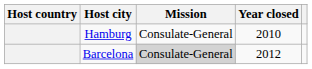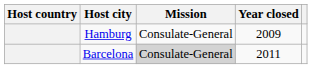 <table class="wikitable plainrowheaders" style="text-align:center;">
 <tr>
 <th scope="col">Host country</th>
 <th scope="col">Host city</th>
 <th scope="col">Mission</th>
 <th scope="col">Year closed</th>
 <th scope="col"></th>
 </tr>
 <tr>
 <th scope="row"></th>
 <td><a href='#'>Hamburg</a></td>
 <td>Consulate-General</td>
-<td>2010</td>
+<td>2009</td>
 <td></td>
 </tr>
 <tr>
 <th scope="row"></th>
 <td><a href='#'>Barcelona</a></td>
 <td style="background: lightgrey;">Consulate-General</td>
-<td>2012</td>
+<td>2011</td>
 <td></td>
 </tr>
 </table>
